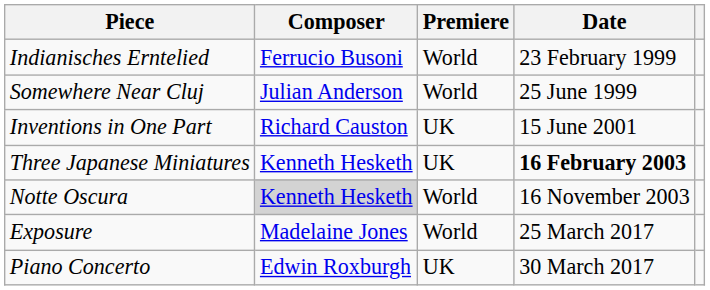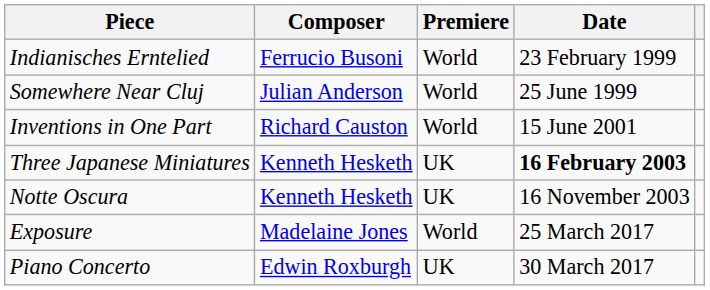 <table class="wikitable">
 <tr>
 <th>Piece</th>
 <th>Composer</th>
 <th>Premiere</th>
 <th>Date</th>
 <th></th>
 </tr>
 <tr>
 <td><em>Indianisches Erntelied</em></td>
 <td><a href='#'>Ferrucio Busoni</a></td>
 <td>World</td>
 <td>23 February 1999</td>
 <td></td>
 </tr>
 <tr>
 <td><em>Somewhere Near Cluj</em></td>
 <td><a href='#'>Julian Anderson</a></td>
 <td>World</td>
 <td>25 June 1999</td>
 <td></td>
 </tr>
 <tr>
 <td><em>Inventions in One Part</em></td>
 <td><a href='#'>Richard Causton</a></td>
-<td>UK</td>
+<td>World</td>
 <td>15 June 2001</td>
 <td></td>
 </tr>
 <tr>
 <td><em>Three Japanese Miniatures</em></td>
 <td><a href='#'>Kenneth Hesketh</a></td>
 <td>UK</td>
 <td><strong>16 February 2003</strong></td>
 <td></td>
 </tr>
 <tr>
 <td><em>Notte Oscura</em></td>
-<td style="background: lightgrey;"><a href='#'>Kenneth Hesketh</a></td>
-<td>World</td>
+<td><a href='#'>Kenneth Hesketh</a></td>
+<td>UK</td>
 <td>16 November 2003</td>
 <td></td>
 </tr>
 <tr>
 <td><em>Exposure</em></td>
 <td><a href='#'>Madelaine Jones</a></td>
 <td>World</td>
 <td>25 March 2017</td>
 <td></td>
 </tr>
 <tr>
 <td><em>Piano Concerto</em></td>
 <td><a href='#'>Edwin Roxburgh</a></td>
 <td>UK</td>
 <td>30 March 2017</td>
 <td></td>
 </tr>
 </table>
